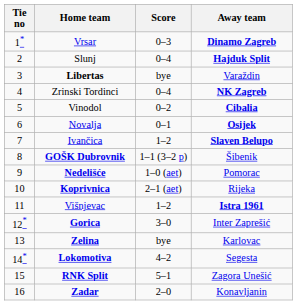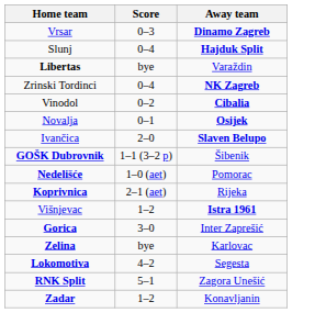 <table class="wikitable" style="text-align: center">
 <tr>
-<th width=40>Tie no</th>
 <th width=150>Home team</th>
 <th width=80>Score</th>
 <th width=150>Away team</th>
 </tr>
 <tr>
-<td>1<a href='#'><sup>*</sup></a></td>
 <td><a href='#'>Vrsar</a></td>
 <td>0–3</td>
 <td><strong><a href='#'>Dinamo Zagreb</a></strong></td>
 </tr>
 <tr>
-<td>2</td>
 <td>Slunj</td>
 <td>0–4</td>
 <td><strong><a href='#'>Hajduk Split</a></strong></td>
 </tr>
 <tr>
-<td>3</td>
 <td><strong>Libertas</strong></td>
 <td>bye</td>
 <td><a href='#'>Varaždin</a></td>
 </tr>
 <tr>
-<td>4</td>
 <td>Zrinski Tordinci</td>
 <td>0–4</td>
 <td><strong><a href='#'>NK Zagreb</a></strong></td>
 </tr>
 <tr>
-<td>5</td>
 <td>Vinodol</td>
 <td>0–2</td>
 <td><strong><a href='#'>Cibalia</a></strong></td>
 </tr>
 <tr>
-<td>6</td>
 <td><a href='#'>Novalja</a></td>
 <td>0–1</td>
 <td><strong><a href='#'>Osijek</a></strong></td>
 </tr>
 <tr>
-<td>7</td>
 <td><a href='#'>Ivančica</a></td>
-<td>1–2</td>
+<td>2–0</td>
 <td><strong><a href='#'>Slaven Belupo</a></strong></td>
 </tr>
 <tr>
-<td>8</td>
 <td><strong><a href='#'>GOŠK Dubrovnik</a></strong></td>
 <td>1–1 (3–2 <a href='#'>p</a>)</td>
 <td><a href='#'>Šibenik</a></td>
 </tr>
 <tr>
-<td>9</td>
 <td><strong><a href='#'>Nedelišće</a></strong></td>
 <td>1–0 (<a href='#'>aet</a>)</td>
 <td><a href='#'>Pomorac</a></td>
 </tr>
 <tr>
-<td>10</td>
 <td><strong><a href='#'>Koprivnica</a></strong></td>
 <td>2–1 (<a href='#'>aet</a>)</td>
 <td><a href='#'>Rijeka</a></td>
 </tr>
 <tr>
-<td>11</td>
 <td><a href='#'>Višnjevac</a></td>
 <td>1–2</td>
 <td><strong><a href='#'>Istra 1961</a></strong></td>
 </tr>
 <tr>
-<td>12<a href='#'><sup>*</sup></a></td>
 <td><strong><a href='#'>Gorica</a></strong></td>
 <td>3–0</td>
 <td><a href='#'>Inter Zaprešić</a></td>
 </tr>
 <tr>
-<td>13</td>
 <td><strong><a href='#'>Zelina</a></strong></td>
 <td>bye</td>
 <td><a href='#'>Karlovac</a></td>
 </tr>
 <tr>
-<td>14<a href='#'><sup>*</sup></a></td>
 <td><strong><a href='#'>Lokomotiva</a></strong></td>
 <td>4–2</td>
 <td><a href='#'>Segesta</a></td>
 </tr>
 <tr>
-<td>15</td>
 <td><strong><a href='#'>RNK Split</a></strong></td>
 <td>5–1</td>
 <td><a href='#'>Zagora Unešić</a></td>
 </tr>
 <tr>
-<td>16</td>
 <td><strong><a href='#'>Zadar</a></strong></td>
-<td>2–0</td>
+<td>1–2</td>
 <td><a href='#'>Konavljanin</a></td>
 </tr>
 </table>
